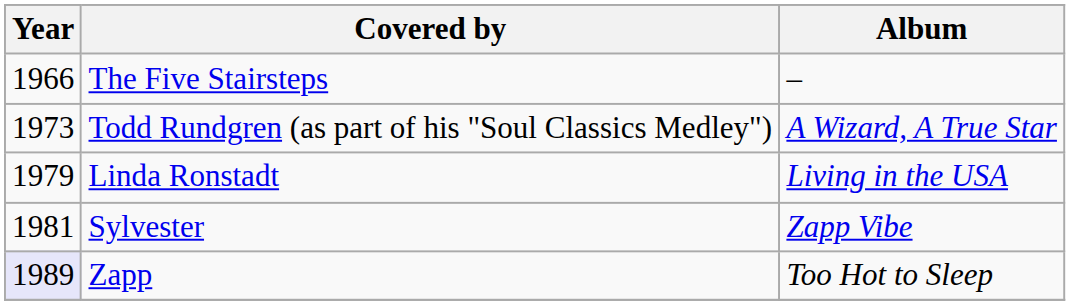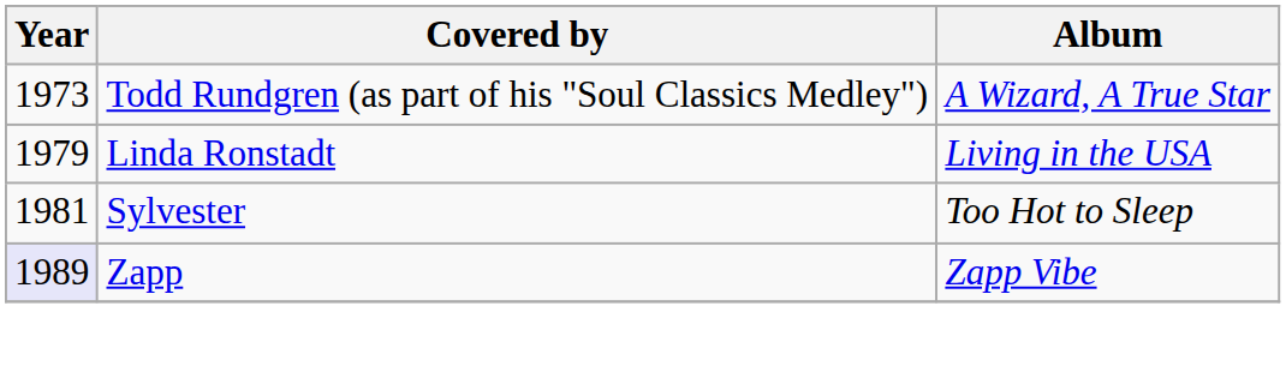 <table class="wikitable">
 <tr>
 <th>Year</th>
 <th>Covered by</th>
 <th>Album</th>
-</tr>
-<tr>
-<td>1966</td>
-<td><a href='#'>The Five Stairsteps</a></td>
-<td>–</td>
 </tr>
 <tr>
 <td>1973</td>
 <td><a href='#'>Todd Rundgren</a> (as part of his "Soul Classics Medley")</td>
 <td><em><a href='#'>A Wizard, A True Star</a></em></td>
 </tr>
 <tr>
 <td>1979</td>
 <td><a href='#'>Linda Ronstadt</a></td>
 <td><em><a href='#'>Living in the USA</a></em></td>
 </tr>
 <tr>
 <td>1981</td>
 <td><a href='#'>Sylvester</a></td>
-<td><em><a href='#'>Zapp Vibe</a></em></td>
+<td><em>Too Hot to Sleep</em></td>
 </tr>
 <tr>
 <td style="background: lavender;">1989</td>
 <td><a href='#'>Zapp</a></td>
-<td><em>Too Hot to Sleep</em></td>
+<td><em><a href='#'>Zapp Vibe</a></em></td>
 </tr>
 <tr>
 </tr>
 </table>
